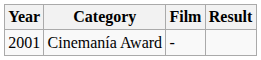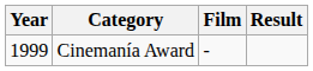 <table class="wikitable sortable">
 <tr>
 <th>Year</th>
 <th>Category</th>
 <th>Film</th>
 <th>Result</th>
 </tr>
 <tr>
-<td>2001</td>
+<td>1999</td>
 <td>Cinemanía Award</td>
 <td>-</td>
 <td></td>
 </tr>
 <tr>
 </tr>
 </table>
